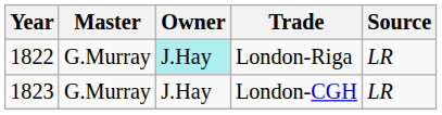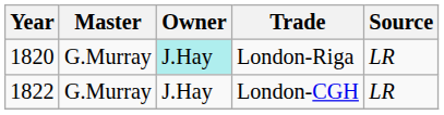 <table class=" wikitable">
 <tr>
 <th>Year</th>
 <th>Master</th>
 <th>Owner</th>
 <th>Trade</th>
 <th>Source</th>
 </tr>
 <tr>
-<td>1822</td>
+<td>1820</td>
 <td>G.Murray</td>
 <td style="background: paleturquoise;">J.Hay</td>
 <td>London-Riga</td>
 <td><em>LR</em></td>
 </tr>
 <tr>
-<td>1823</td>
+<td>1822</td>
 <td>G.Murray</td>
 <td>J.Hay</td>
 <td>London-<a href='#'>CGH</a></td>
 <td><em>LR</em></td>
 </tr>
 <tr>
 </tr>
 </table>
